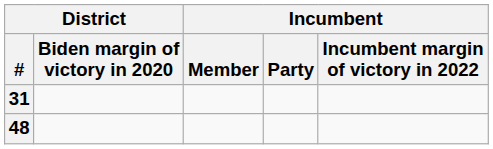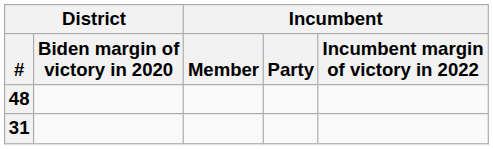 <table class="wikitable sortable">
 <tr>
 <th colspan=2>District</th>
 <th colspan=3>Incumbent</th>
 </tr>
 <tr valign=bottom>
 <th>#</th>
 <th>Biden margin of<br>victory in 2020</th>
 <th>Member</th>
 <th>Party</th>
 <th>Incumbent margin<br>of victory in 2022</th>
 </tr>
 <tr>
+<th>48</th>
+<td></td>
+<td></td>
+<td></td>
+<td></td>
+</tr>
+<tr>
 <th>31</th>
 <td></td>
 <td></td>
 <td></td>
 <td></td>
 </tr>
-<tr>
-<th>48</th>
-<td></td>
-<td></td>
-<td></td>
-<td></td>
-</tr>
 </table>
